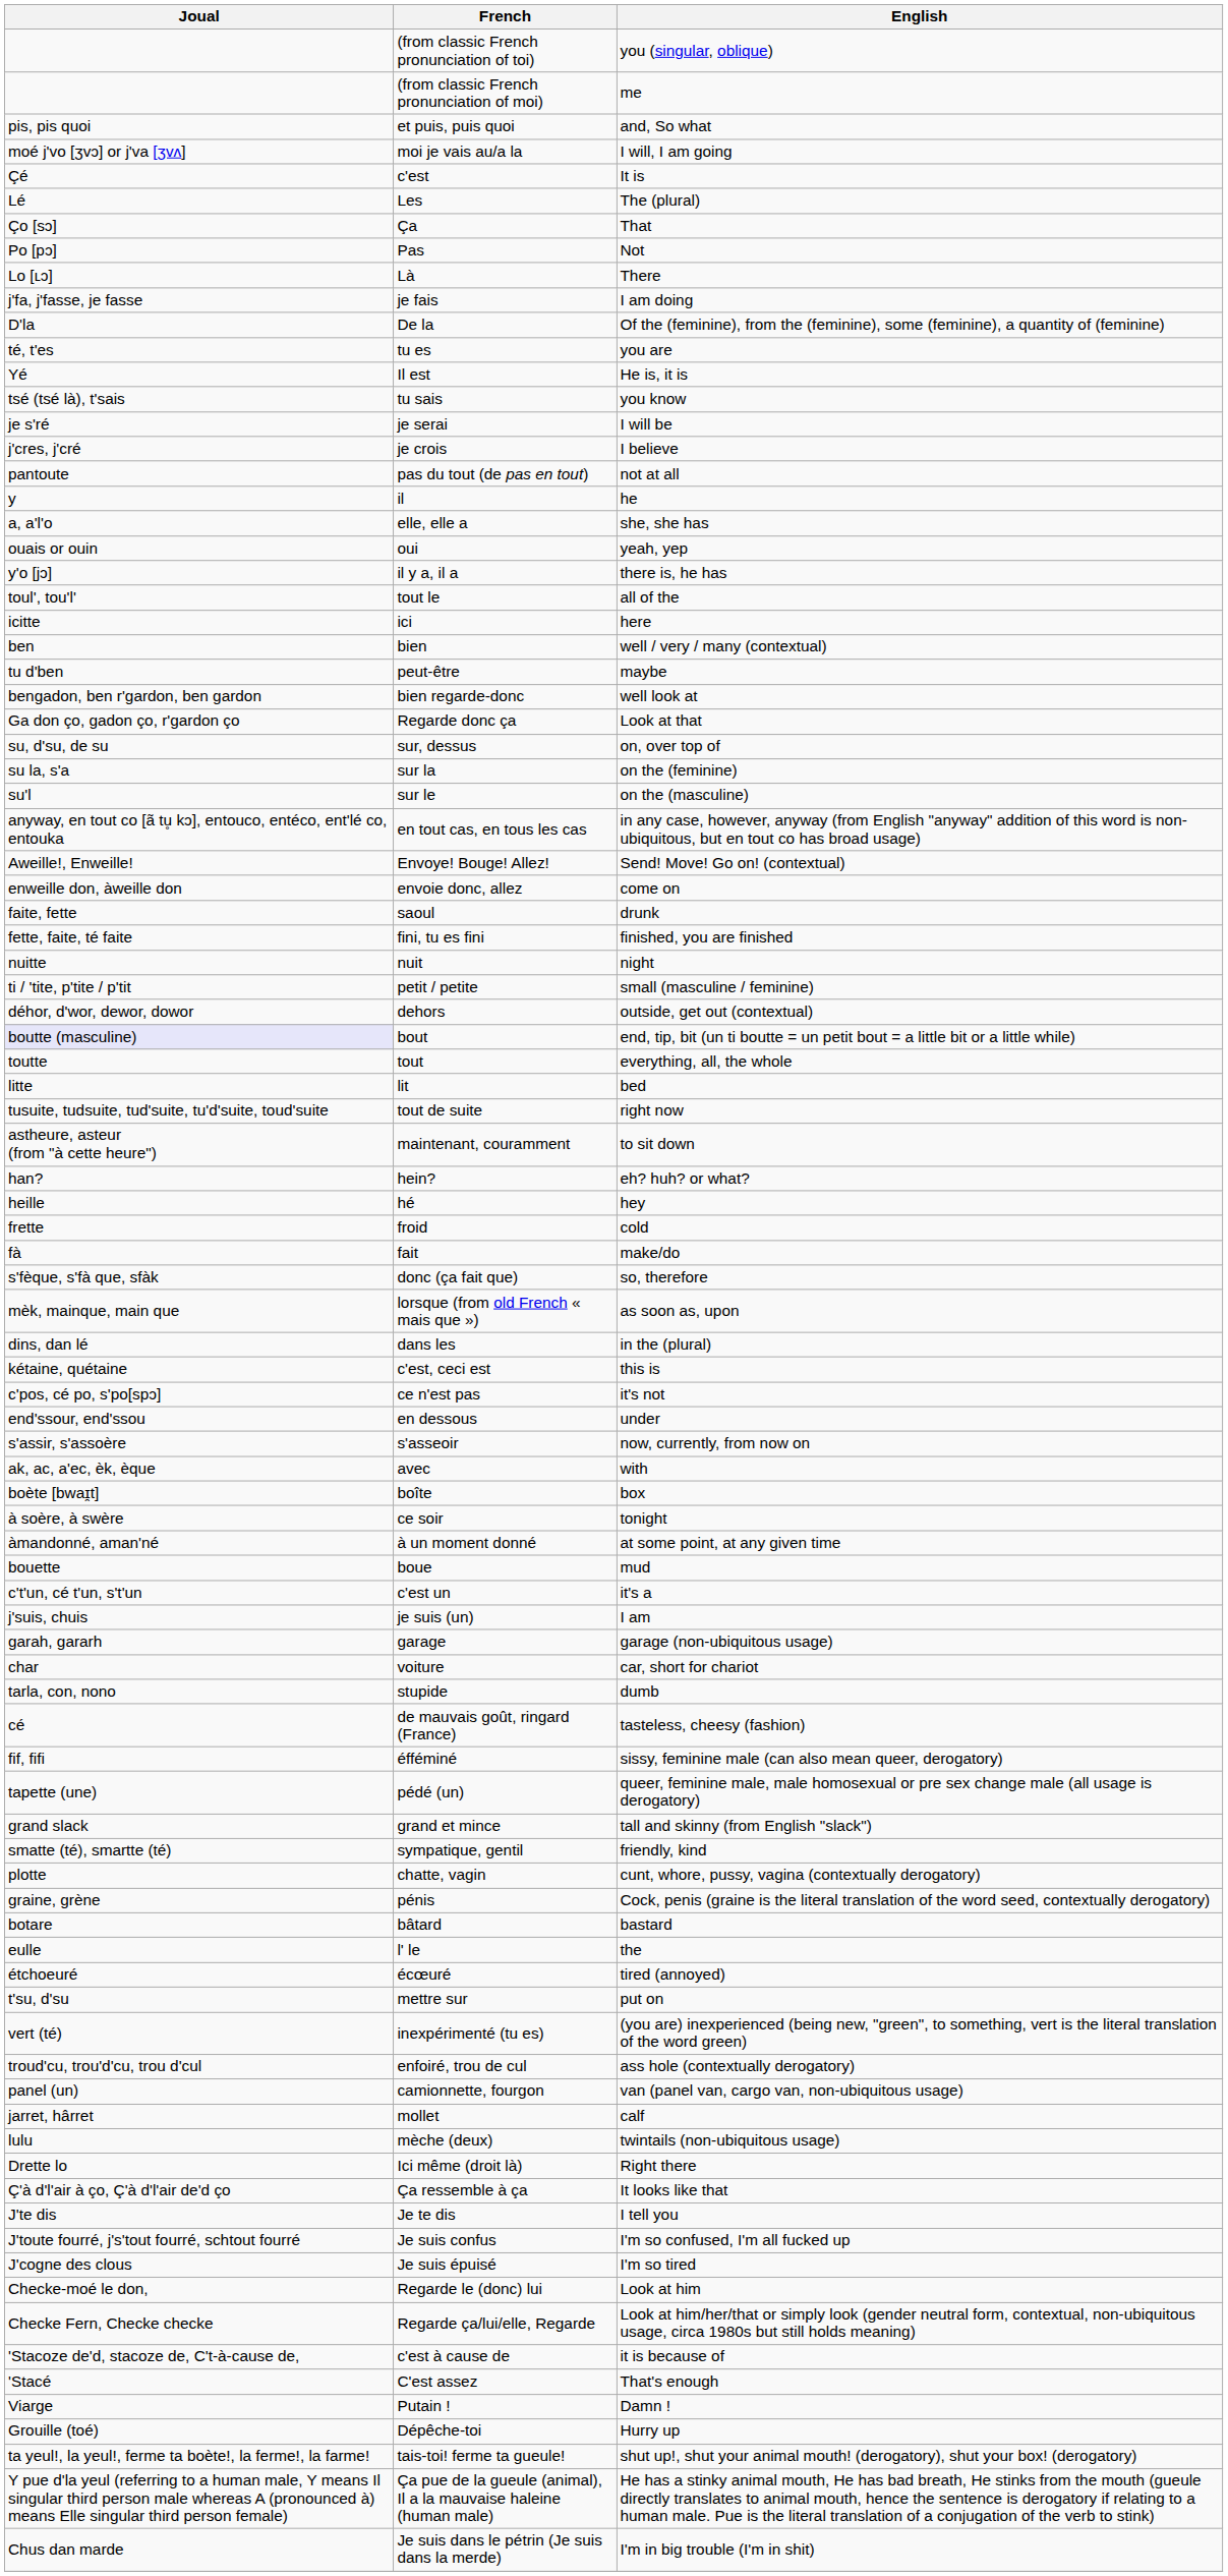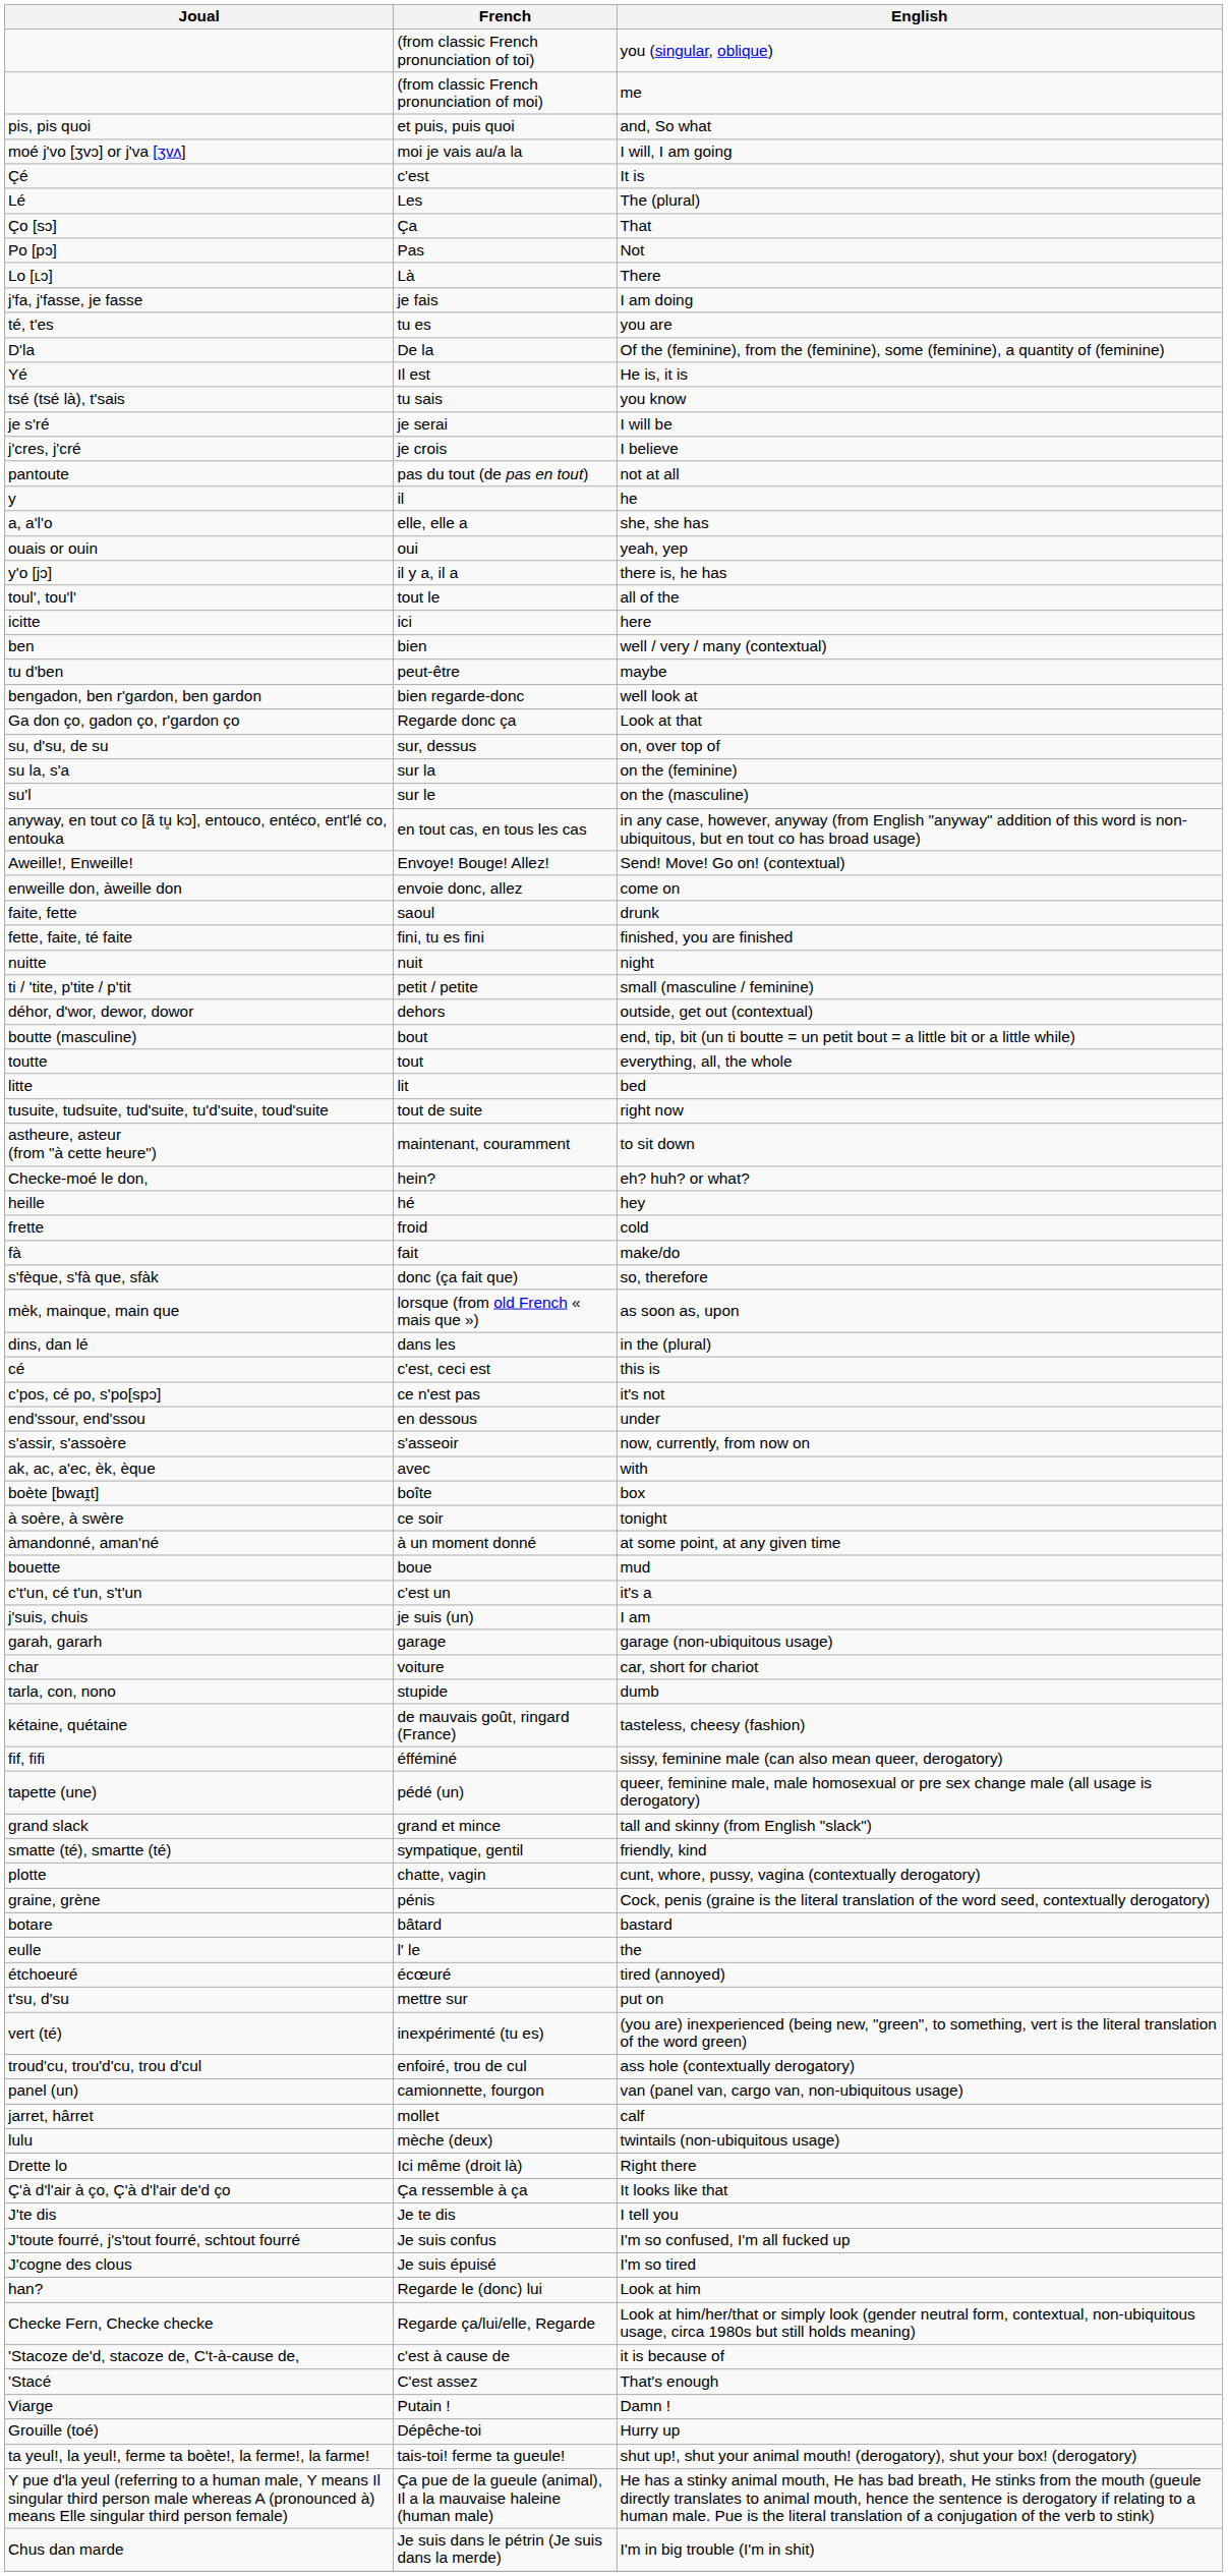 <table class="wikitable">
 <tr>
 <th>Joual</th>
 <th>French</th>
 <th>English</th>
 </tr>
 <tr>
 <td></td>
 <td> (from classic French pronunciation of toi)</td>
 <td>you (<a href='#'>singular</a>, <a href='#'>oblique</a>)</td>
 </tr>
 <tr>
 <td></td>
 <td> (from classic French pronunciation of moi)</td>
 <td>me</td>
 </tr>
 <tr>
 <td>pis, pis quoi</td>
 <td>et puis, puis quoi</td>
 <td>and, So what</td>
 </tr>
 <tr>
 <td>moé j'vo [ʒvɔ] or j'va <a href='#'>[ʒvʌ</a>]</td>
 <td>moi je vais au/a la</td>
 <td>I will, I am going</td>
 </tr>
 <tr>
 <td>Çé</td>
 <td>c'est</td>
 <td>It is</td>
 </tr>
 <tr>
 <td>Lé</td>
 <td>Les</td>
 <td>The (plural)</td>
 </tr>
 <tr>
 <td>Ço [sɔ]</td>
 <td>Ça</td>
 <td>That</td>
 </tr>
 <tr>
 <td>Po [pɔ]</td>
 <td>Pas</td>
 <td>Not</td>
 </tr>
 <tr>
 <td>Lo [ʟɔ]</td>
 <td>Là</td>
 <td>There</td>
 </tr>
 <tr>
 <td>j'fa, j'fasse, je fasse</td>
 <td>je fais</td>
 <td>I am doing</td>
 </tr>
 <tr>
+<td>té, t'es</td>
+<td>tu es</td>
+<td>you are</td>
+</tr>
+<tr>
 <td>D'la</td>
 <td>De la</td>
 <td>Of the (feminine), from the (feminine), some (feminine), a quantity of (feminine)</td>
-</tr>
-<tr>
-<td>té, t'es</td>
-<td>tu es</td>
-<td>you are</td>
 </tr>
 <tr>
 <td>Yé</td>
 <td>Il est</td>
 <td>He is, it is</td>
 </tr>
 <tr>
 <td>tsé (tsé là), t'sais</td>
 <td>tu sais</td>
 <td>you know</td>
 </tr>
 <tr>
 <td>je s'ré</td>
 <td>je serai</td>
 <td>I will be</td>
 </tr>
 <tr>
 <td>j'cres, j'cré</td>
 <td>je crois</td>
 <td>I believe</td>
 </tr>
 <tr>
 <td>pantoute</td>
 <td>pas du tout (de <em>pas en tout</em>)</td>
 <td>not at all</td>
 </tr>
 <tr>
 <td>y</td>
 <td>il</td>
 <td>he</td>
 </tr>
 <tr>
 <td>a, a'l'o</td>
 <td>elle, elle a</td>
 <td>she, she has</td>
 </tr>
 <tr>
 <td>ouais or ouin</td>
 <td>oui</td>
 <td>yeah, yep</td>
 </tr>
 <tr>
 <td>y'o [jɔ]</td>
 <td>il y a, il a</td>
 <td>there is, he has</td>
 </tr>
 <tr>
 <td>toul', tou'l'</td>
 <td>tout le</td>
 <td>all of the</td>
 </tr>
 <tr>
 <td>icitte</td>
 <td>ici</td>
 <td>here</td>
 </tr>
 <tr>
 <td>ben</td>
 <td>bien</td>
 <td>well / very / many (contextual)</td>
 </tr>
 <tr>
 <td>tu d'ben</td>
 <td>peut-être</td>
 <td>maybe</td>
 </tr>
 <tr>
 <td>bengadon, ben r'gardon, ben gardon</td>
 <td>bien regarde-donc</td>
 <td>well look at</td>
 </tr>
 <tr>
 <td>Ga don ço, gadon ço, r'gardon ço</td>
 <td>Regarde donc ça</td>
 <td>Look at that</td>
 </tr>
 <tr>
 <td>su, d'su, de su</td>
 <td>sur, dessus</td>
 <td>on, over top of</td>
 </tr>
 <tr>
 <td>su la, s'a</td>
 <td>sur la</td>
 <td>on the (feminine)</td>
 </tr>
 <tr>
 <td>su'l</td>
 <td>sur le</td>
 <td>on the (masculine)</td>
 </tr>
 <tr>
 <td>anyway, en tout co [ã tu̥ kɔ], entouco, entéco, ent'lé co, entouka</td>
 <td>en tout cas, en tous les cas</td>
 <td>in any case, however, anyway (from English "anyway" addition of this word is non-ubiquitous, but en tout co has broad usage)</td>
 </tr>
 <tr>
 <td>Aweille!, Enweille!</td>
 <td>Envoye! Bouge! Allez!</td>
 <td>Send! Move! Go on! (contextual)</td>
 </tr>
 <tr>
 <td>enweille don, àweille don</td>
 <td>envoie donc, allez</td>
 <td>come on</td>
 </tr>
 <tr>
 <td>faite, fette</td>
 <td>saoul</td>
 <td>drunk</td>
 </tr>
 <tr>
 <td>fette, faite, té faite</td>
 <td>fini, tu es fini</td>
 <td>finished, you are finished</td>
 </tr>
 <tr>
 <td>nuitte</td>
 <td>nuit</td>
 <td>night</td>
 </tr>
 <tr>
 <td>ti / 'tite, p'tite / p'tit</td>
 <td>petit / petite</td>
 <td>small (masculine / feminine)</td>
 </tr>
 <tr>
 <td>déhor, d'wor, dewor, dowor</td>
 <td>dehors</td>
 <td>outside, get out (contextual)</td>
 </tr>
 <tr>
-<td style="background: lavender;">boutte (masculine)</td>
+<td>boutte (masculine)</td>
 <td>bout</td>
 <td>end, tip, bit (un ti boutte = un petit bout = a little bit or a little while)</td>
 </tr>
 <tr>
 <td>toutte</td>
 <td>tout</td>
 <td>everything, all, the whole</td>
 </tr>
 <tr>
 <td>litte</td>
 <td>lit</td>
 <td>bed</td>
 </tr>
 <tr>
 <td>tusuite, tudsuite, tud'suite, tu'd'suite, toud'suite</td>
 <td>tout de suite</td>
 <td>right now</td>
 </tr>
 <tr>
 <td>astheure, asteur<br>(from "à cette heure")</td>
 <td>maintenant, couramment</td>
 <td>to sit down</td>
 </tr>
 <tr>
-<td>han?</td>
+<td>Checke-moé le don,</td>
 <td>hein?</td>
 <td>eh? huh? or what?</td>
 </tr>
 <tr>
 <td>heille</td>
 <td>hé</td>
 <td>hey</td>
 </tr>
 <tr>
 <td>frette</td>
 <td>froid</td>
 <td>cold</td>
 </tr>
 <tr>
 <td>fà</td>
 <td>fait</td>
 <td>make/do</td>
 </tr>
 <tr>
 <td>s'fèque, s'fà que, sfàk</td>
 <td>donc (ça fait que)</td>
 <td>so, therefore</td>
 </tr>
 <tr>
 <td>mèk, mainque, main que</td>
 <td>lorsque (from <a href='#'>old French</a> « mais que »)</td>
 <td>as soon as, upon</td>
 </tr>
 <tr>
 <td>dins, dan lé</td>
 <td>dans les</td>
 <td>in the (plural)</td>
 </tr>
 <tr>
-<td>kétaine, quétaine</td>
+<td>cé</td>
 <td>c'est, ceci est</td>
 <td>this is</td>
 </tr>
 <tr>
 <td>c'pos, cé po, s'po[spɔ]</td>
 <td>ce n'est pas</td>
 <td>it's not</td>
 </tr>
 <tr>
 <td>end'ssour, end'ssou</td>
 <td>en dessous</td>
 <td>under</td>
 </tr>
 <tr>
 <td>s'assir, s'assoère</td>
 <td>s'asseoir</td>
 <td>now, currently, from now on</td>
 </tr>
 <tr>
 <td>ak, ac, a'ec, èk, èque</td>
 <td>avec</td>
 <td>with</td>
 </tr>
 <tr>
 <td>boète [bwaɪ̯t]</td>
 <td>boîte</td>
 <td>box</td>
 </tr>
 <tr>
 <td>à soère, à swère</td>
 <td>ce soir</td>
 <td>tonight</td>
 </tr>
 <tr>
 <td>àmandonné, aman'né</td>
 <td>à un moment donné</td>
 <td>at some point, at any given time</td>
 </tr>
 <tr>
 <td>bouette</td>
 <td>boue</td>
 <td>mud</td>
 </tr>
 <tr>
 <td>c't'un, cé t'un, s't'un</td>
 <td>c'est un</td>
 <td>it's a</td>
 </tr>
 <tr>
 <td>j'suis, chuis</td>
 <td>je suis (un)</td>
 <td>I am</td>
 </tr>
 <tr>
 <td>garah, gararh</td>
 <td>garage</td>
 <td>garage (non-ubiquitous usage)</td>
 </tr>
 <tr>
 <td>char</td>
 <td>voiture</td>
 <td>car, short for chariot</td>
 </tr>
 <tr>
 <td>tarla, con, nono</td>
 <td>stupide</td>
 <td>dumb</td>
 </tr>
 <tr>
-<td>cé</td>
+<td>kétaine, quétaine</td>
 <td>de mauvais goût, ringard (France)</td>
 <td>tasteless, cheesy (fashion)</td>
 </tr>
 <tr>
 <td>fif, fifi</td>
 <td>éfféminé</td>
 <td>sissy, feminine male (can also mean queer, derogatory)</td>
 </tr>
 <tr>
 <td>tapette (une)</td>
 <td>pédé (un)</td>
 <td>queer, feminine male, male homosexual or pre sex change male (all usage is derogatory)</td>
 </tr>
 <tr>
 <td>grand slack</td>
 <td>grand et mince</td>
 <td>tall and skinny (from English "slack")</td>
 </tr>
 <tr>
 <td>smatte (té), smartte (té)</td>
 <td>sympatique, gentil</td>
 <td>friendly, kind</td>
 </tr>
 <tr>
 <td>plotte</td>
 <td>chatte, vagin</td>
 <td>cunt, whore, pussy, vagina (contextually derogatory)</td>
 </tr>
 <tr>
 <td>graine, grène</td>
 <td>pénis</td>
 <td>Cock, penis (graine is the literal translation of the word seed, contextually derogatory)</td>
 </tr>
 <tr>
 <td>botare</td>
 <td>bâtard</td>
 <td>bastard</td>
 </tr>
 <tr>
 <td>eulle</td>
 <td>l' le</td>
 <td>the</td>
 </tr>
 <tr>
 <td>étchoeuré</td>
 <td>écœuré</td>
 <td>tired (annoyed)</td>
 </tr>
 <tr>
 <td>t'su, d'su</td>
 <td>mettre sur</td>
 <td>put on</td>
 </tr>
 <tr>
 <td>vert (té)</td>
 <td>inexpérimenté (tu es)</td>
 <td>(you are) inexperienced (being new, "green", to something, vert is the literal translation of the word green)</td>
 </tr>
 <tr>
 <td>troud'cu, trou'd'cu, trou d'cul</td>
 <td>enfoiré, trou de cul</td>
 <td>ass hole (contextually derogatory)</td>
 </tr>
 <tr>
 <td>panel (un)</td>
 <td>camionnette, fourgon</td>
 <td>van (panel van, cargo van, non-ubiquitous usage)</td>
 </tr>
 <tr>
 <td>jarret, hârret</td>
 <td>mollet</td>
 <td>calf</td>
 </tr>
 <tr>
 <td>lulu</td>
 <td>mèche (deux)</td>
 <td>twintails (non-ubiquitous usage)</td>
 </tr>
 <tr>
 <td>Drette lo</td>
 <td>Ici même (droit là)</td>
 <td>Right there</td>
 </tr>
 <tr>
 <td>Ç'à d'l'air à ço, Ç'à d'l'air de'd ço</td>
 <td>Ça ressemble à ça</td>
 <td>It looks like that</td>
 </tr>
 <tr>
 <td>J'te dis</td>
 <td>Je te dis</td>
 <td>I tell you</td>
 </tr>
 <tr>
 <td>J'toute fourré, j's'tout fourré, schtout fourré</td>
 <td>Je suis confus</td>
 <td>I'm so confused, I'm all fucked up</td>
 </tr>
 <tr>
 <td>J'cogne des clous</td>
 <td>Je suis épuisé</td>
 <td>I'm so tired</td>
 </tr>
 <tr>
-<td>Checke-moé le don,</td>
+<td>han?</td>
 <td>Regarde le (donc) lui</td>
 <td>Look at him</td>
 </tr>
 <tr>
 <td>Checke Fern, Checke checke</td>
 <td>Regarde ça/lui/elle, Regarde</td>
 <td>Look at him/her/that or simply look (gender neutral form, contextual, non-ubiquitous usage, circa 1980s but still holds meaning)</td>
 </tr>
 <tr>
 <td>'Stacoze de'd, stacoze de, C't-à-cause de,</td>
 <td>c'est à cause de</td>
 <td>it is because of</td>
 </tr>
 <tr>
 <td>'Stacé</td>
 <td>C'est assez</td>
 <td>That's enough</td>
 </tr>
 <tr>
 <td>Viarge</td>
 <td>Putain !</td>
 <td>Damn !</td>
 </tr>
 <tr>
 <td>Grouille (toé)</td>
 <td>Dépêche-toi</td>
 <td>Hurry up</td>
 </tr>
 <tr>
 <td>ta yeul!, la yeul!, ferme ta boète!, la ferme!, la farme!</td>
 <td>tais-toi! ferme ta gueule!</td>
 <td>shut up!, shut your animal mouth! (derogatory), shut your box! (derogatory)</td>
 </tr>
 <tr>
 <td>Y pue d'la yeul (referring to a human male, Y means Il singular third person male whereas A (pronounced à) means Elle singular third person female)</td>
 <td>Ça pue de la gueule (animal), Il a la mauvaise haleine (human male)</td>
 <td>He has a stinky animal mouth, He has bad breath, He stinks from the mouth (gueule directly translates to animal mouth, hence the sentence is derogatory if relating to a human male. Pue is the literal translation of a conjugation of the verb to stink)</td>
 </tr>
 <tr>
 <td>Chus dan marde</td>
 <td>Je suis dans le pétrin (Je suis dans la merde)</td>
 <td>I'm in big trouble (I'm in shit)</td>
 </tr>
 <tr>
 </tr>
 </table>
